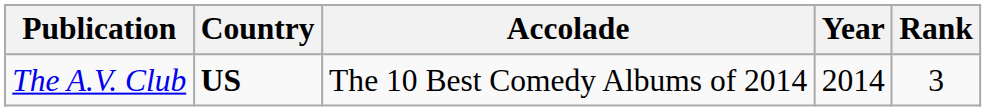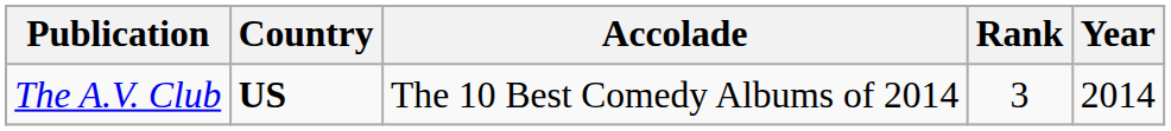 <table class="wikitable">
 <tr>
 <th>Publication</th>
 <th>Country</th>
 <th>Accolade</th>
+<th>Rank</th>
 <th>Year</th>
-<th>Rank</th>
 </tr>
 <tr>
 <td><em><a href='#'>The A.V. Club</a></em></td>
 <td><strong>US</strong></td>
 <td>The 10 Best Comedy Albums of 2014</td>
+<td style="text-align:center;">3</td>
 <td>2014</td>
-<td style="text-align:center;">3</td>
 </tr>
 </table>
